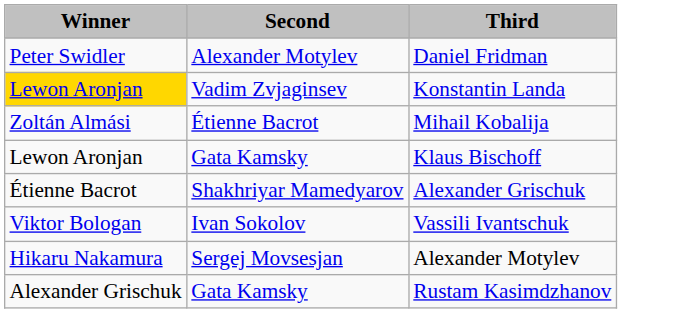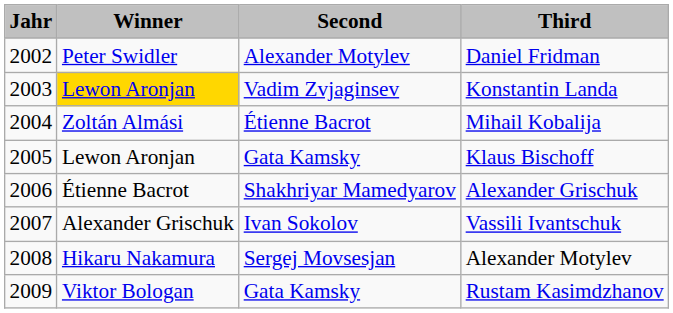 <table class="wikitable" style="margin-bottom: 10px;">
 <tr>
+<th style="background:#C0C0C0">Jahr</th>
 <th style="background:#C0C0C0">Winner</th>
 <th style="background: rgb(192, 192, 192);">Second</th>
 <th style="background:#C0C0C0">Third</th>
 </tr>
 <tr>
+<td>2002</td>
 <td><a href='#'>Peter Swidler</a></td>
 <td><a href='#'>Alexander Motylev</a></td>
 <td><a href='#'>Daniel Fridman</a></td>
 </tr>
 <tr>
+<td>2003</td>
 <td style="background: gold;"><a href='#'>Lewon Aronjan</a></td>
 <td><a href='#'>Vadim Zvjaginsev</a></td>
 <td><a href='#'>Konstantin Landa</a></td>
 </tr>
 <tr>
+<td>2004</td>
 <td><a href='#'>Zoltán Almási</a></td>
 <td><a href='#'>Étienne Bacrot</a></td>
 <td><a href='#'>Mihail Kobalija</a></td>
 </tr>
 <tr>
+<td>2005</td>
 <td>Lewon Aronjan</td>
 <td><a href='#'>Gata Kamsky</a></td>
 <td><a href='#'>Klaus Bischoff</a></td>
 </tr>
 <tr>
+<td>2006</td>
 <td>Étienne Bacrot</td>
 <td><a href='#'>Shakhriyar Mamedyarov</a></td>
 <td><a href='#'>Alexander Grischuk</a></td>
 </tr>
 <tr>
-<td><a href='#'>Viktor Bologan</a></td>
+<td>2007</td>
+<td>Alexander Grischuk</td>
 <td><a href='#'>Ivan Sokolov</a></td>
 <td><a href='#'>Vassili Ivantschuk</a></td>
 </tr>
 <tr>
+<td>2008</td>
 <td><a href='#'>Hikaru Nakamura</a></td>
 <td><a href='#'>Sergej Movsesjan</a></td>
 <td>Alexander Motylev</td>
 </tr>
 <tr>
-<td>Alexander Grischuk</td>
+<td>2009</td>
+<td><a href='#'>Viktor Bologan</a></td>
 <td><a href='#'>Gata Kamsky</a></td>
 <td><a href='#'>Rustam Kasimdzhanov</a></td>
 </tr>
 </table>
